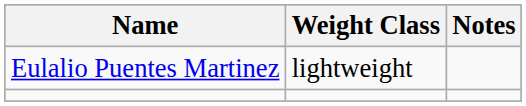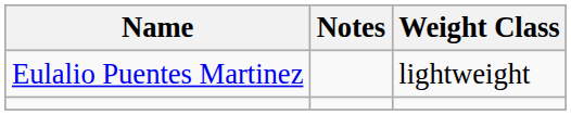 <table class="wikitable sortable">
 <tr>
 <th>Name</th>
+<th class="unsortable">Notes</th>
 <th>Weight Class</th>
-<th class="unsortable">Notes</th>
 </tr>
 <tr>
 <td><a href='#'>Eulalio Puentes Martinez</a></td>
+<td></td>
 <td>lightweight</td>
-<td></td>
 </tr>
 <tr>
 <td></td>
 <td></td>
 <td></td>
 </tr>
 </table>
